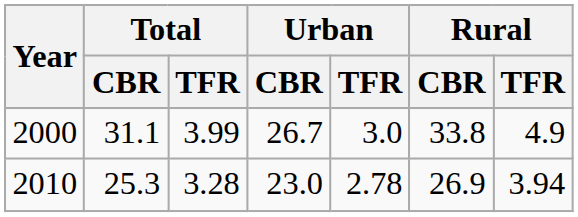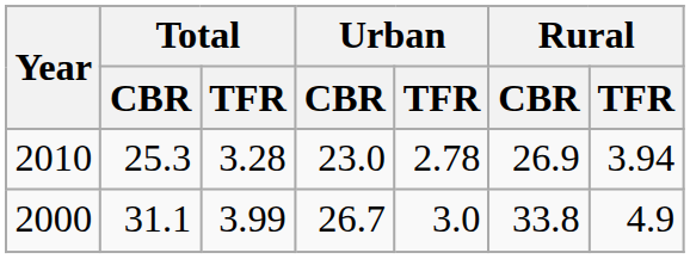 <table class="wikitable">
 <tr>
 <th rowspan=2>Year</th>
 <th colspan=2>Total</th>
 <th colspan=2>Urban</th>
 <th colspan=2>Rural</th>
 </tr>
 <tr>
 <th>CBR</th>
 <th>TFR</th>
 <th>CBR</th>
 <th>TFR</th>
 <th>CBR</th>
 <th>TFR</th>
 </tr>
 <tr>
+<td>2010</td>
+<td style="text-align:right;">25.3</td>
+<td style="text-align:right;">3.28</td>
+<td style="text-align:right;">23.0</td>
+<td style="text-align:right;">2.78</td>
+<td style="text-align:right;">26.9</td>
+<td style="text-align:right;">3.94</td>
+</tr>
+<tr>
 <td>2000</td>
 <td style="text-align:right;">31.1</td>
 <td style="text-align:right;">3.99</td>
 <td style="text-align:right;">26.7</td>
 <td style="text-align:right;">3.0</td>
 <td style="text-align:right;">33.8</td>
 <td style="text-align:right;">4.9</td>
 </tr>
-<tr>
-<td>2010</td>
-<td style="text-align:right;">25.3</td>
-<td style="text-align:right;">3.28</td>
-<td style="text-align:right;">23.0</td>
-<td style="text-align:right;">2.78</td>
-<td style="text-align:right;">26.9</td>
-<td style="text-align:right;">3.94</td>
-</tr>
 </table>
